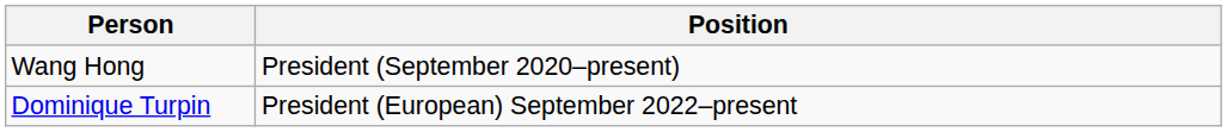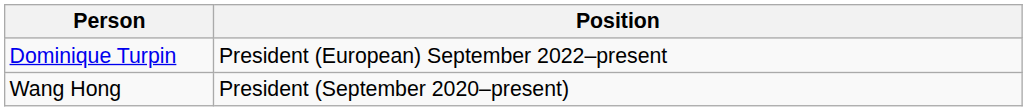 <table class="wikitable" style="border: 1px solid darkgray;">
 <tr>
 <th width="150">Person</th>
 <th width="600">Position</th>
 </tr>
 <tr>
+<td><a href='#'>Dominique Turpin</a></td>
+<td>President (European) September 2022–present</td>
+</tr>
+<tr>
 <td>Wang Hong</td>
 <td>President (September 2020–present)</td>
 </tr>
-<tr>
-<td><a href='#'>Dominique Turpin</a></td>
-<td>President (European) September 2022–present</td>
-</tr>
 </table>
